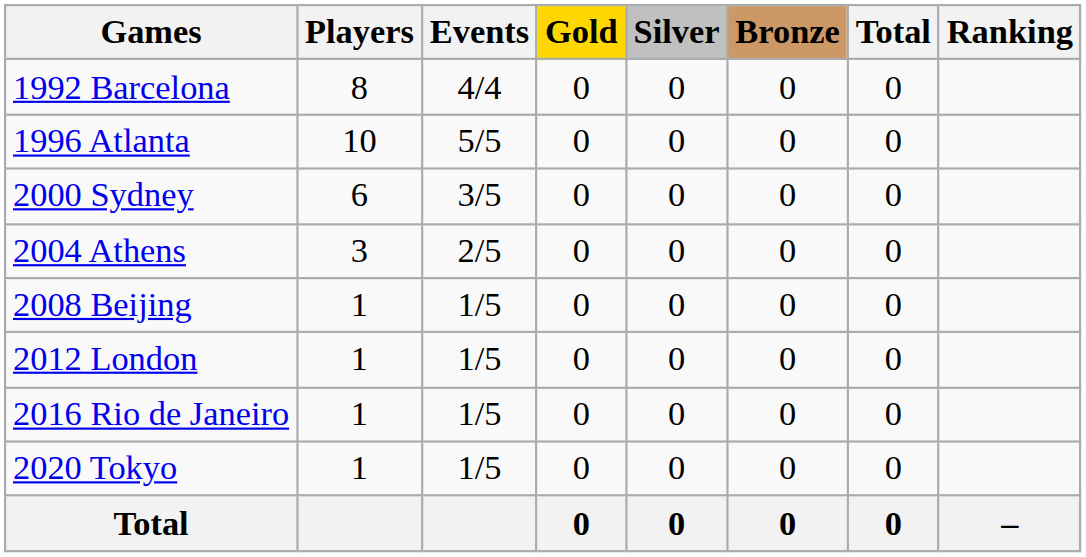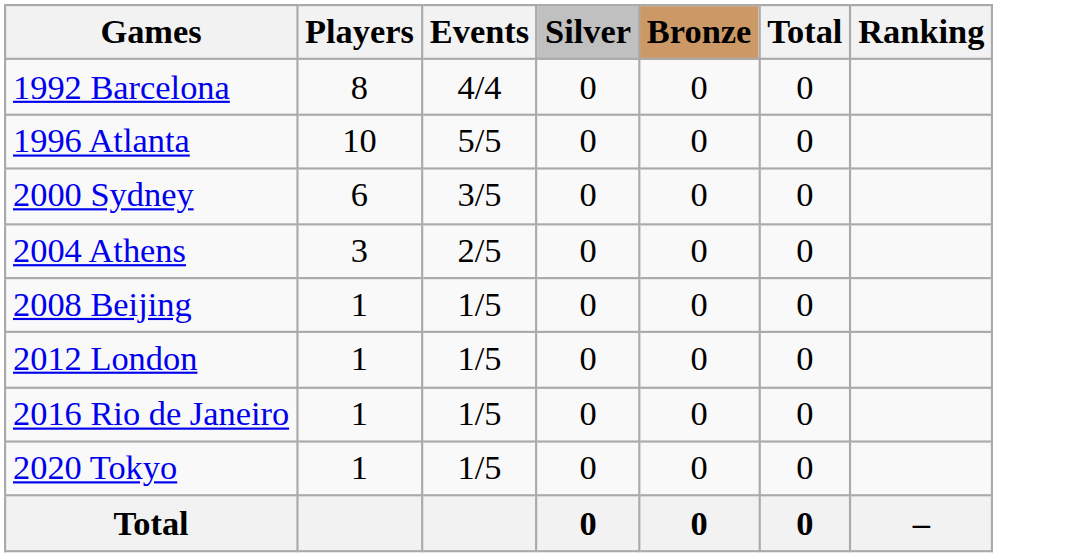 <table class="wikitable sortable" style="text-align:center">
 <tr>
 <th>Games</th>
 <th>Players</th>
 <th>Events</th>
-<th style="background-color:gold;">Gold</th>
 <th style="background-color:silver;">Silver</th>
 <th style="background-color:#c96;">Bronze</th>
 <th>Total</th>
 <th>Ranking</th>
 </tr>
 <tr>
 <td align=left><a href='#'>1992 Barcelona</a></td>
 <td>8</td>
 <td>4/4</td>
 <td>0</td>
 <td>0</td>
 <td>0</td>
-<td>0</td>
 <td></td>
 </tr>
 <tr>
 <td align=left><a href='#'>1996 Atlanta</a></td>
 <td>10</td>
 <td>5/5</td>
-<td>0</td>
 <td>0</td>
 <td>0</td>
 <td>0</td>
 <td></td>
 </tr>
 <tr>
 <td align=left><a href='#'>2000 Sydney</a></td>
 <td>6</td>
 <td>3/5</td>
 <td>0</td>
 <td>0</td>
 <td>0</td>
-<td>0</td>
 <td></td>
 </tr>
 <tr>
 <td align=left><a href='#'>2004 Athens</a></td>
 <td>3</td>
 <td>2/5</td>
-<td>0</td>
 <td>0</td>
 <td>0</td>
 <td>0</td>
 <td></td>
 </tr>
 <tr>
 <td align=left><a href='#'>2008 Beijing</a></td>
 <td>1</td>
 <td>1/5</td>
 <td>0</td>
 <td>0</td>
 <td>0</td>
-<td>0</td>
 <td></td>
 </tr>
 <tr>
 <td align=left><a href='#'>2012 London</a></td>
 <td>1</td>
 <td>1/5</td>
-<td>0</td>
 <td>0</td>
 <td>0</td>
 <td>0</td>
 <td></td>
 </tr>
 <tr>
 <td align=left><a href='#'>2016 Rio de Janeiro</a></td>
 <td>1</td>
 <td>1/5</td>
 <td>0</td>
 <td>0</td>
 <td>0</td>
-<td>0</td>
 <td></td>
 </tr>
 <tr>
 <td align=left><a href='#'>2020 Tokyo</a></td>
 <td>1</td>
 <td>1/5</td>
-<td>0</td>
 <td>0</td>
 <td>0</td>
 <td>0</td>
 <td></td>
 </tr>
 <tr>
 <th>Total</th>
 <th></th>
 <th></th>
 <th>0</th>
 <th>0</th>
 <th>0</th>
-<th>0</th>
 <th>–</th>
 </tr>
 </table>
